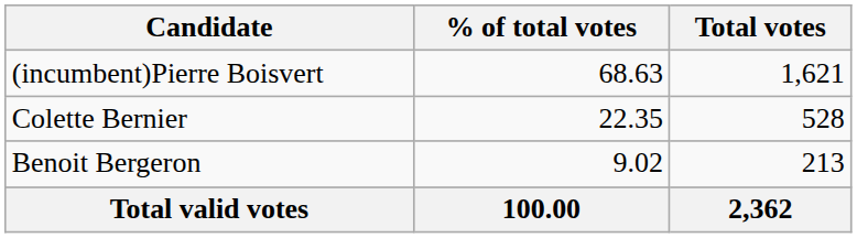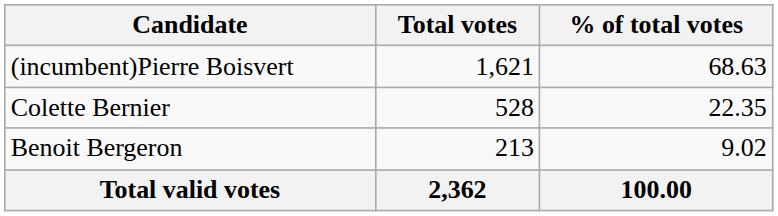 <table style="width:475px;" class="wikitable">
 <tr bgcolor="#EEEEEE">
 <th align="left">Candidate</th>
+<th align="right">Total votes</th>
 <th align="right">% of total votes</th>
-<th align="right">Total votes</th>
 </tr>
 <tr>
 <td align="left">(incumbent)Pierre Boisvert</td>
+<td align="right">1,621</td>
 <td align="right">68.63</td>
-<td align="right">1,621</td>
 </tr>
 <tr>
 <td align="left">Colette Bernier</td>
+<td align="right">528</td>
 <td align="right">22.35</td>
-<td align="right">528</td>
 </tr>
 <tr>
 <td align="left">Benoit Bergeron</td>
+<td align="right">213</td>
 <td align="right">9.02</td>
-<td align="right">213</td>
 </tr>
 <tr bgcolor="#EEEEEE">
 <th align="left">Total valid votes</th>
+<th align="right">2,362</th>
 <th align="right">100.00</th>
-<th align="right">2,362</th>
 </tr>
 </table>
